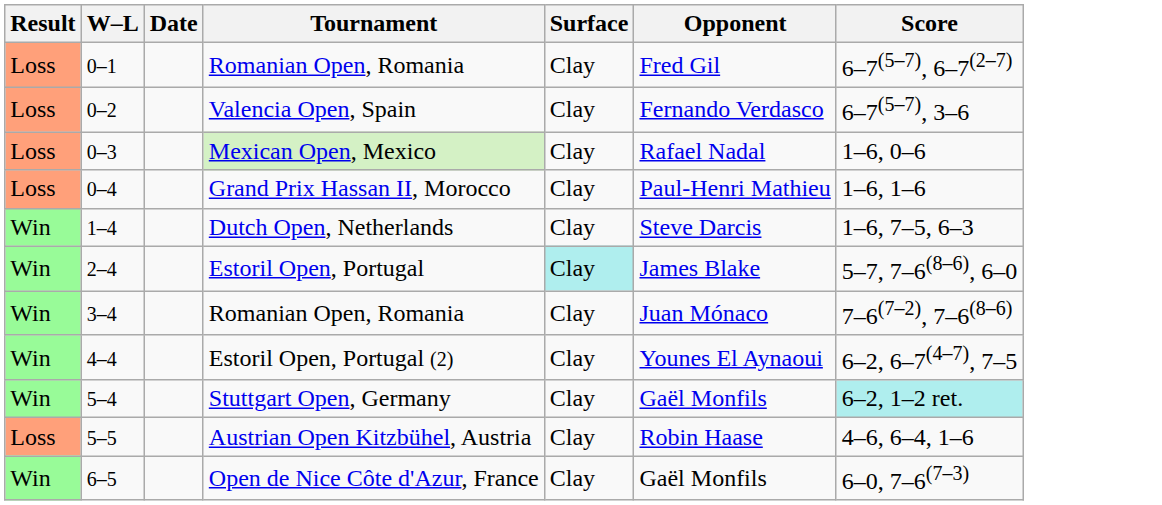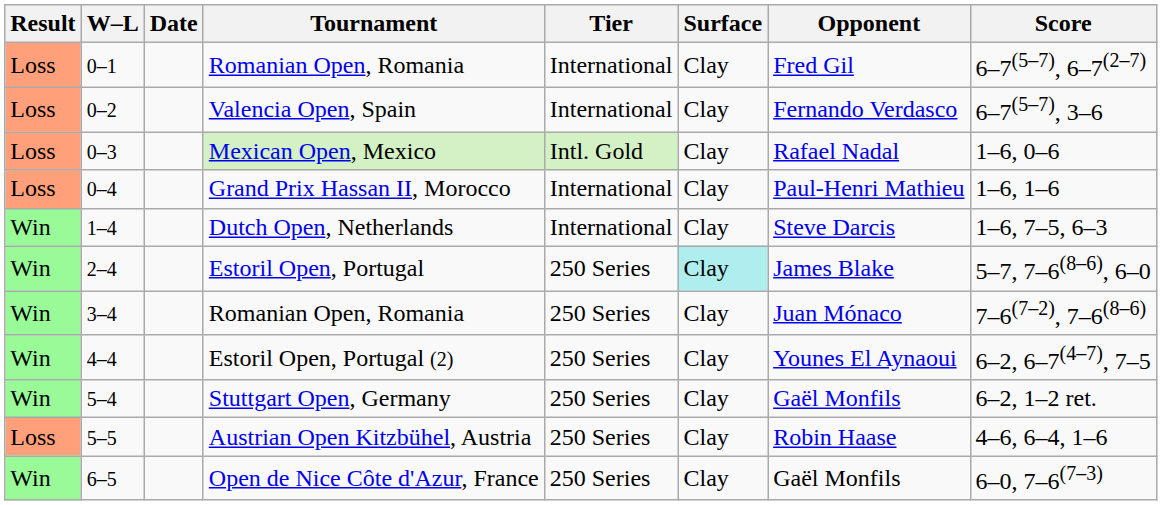 <table class="sortable wikitable">
 <tr>
 <th>Result</th>
 <th class="unsortable">W–L</th>
 <th>Date</th>
 <th>Tournament</th>
+<th>Tier</th>
 <th>Surface</th>
 <th>Opponent</th>
 <th class="unsortable">Score</th>
 </tr>
 <tr>
 <td bgcolor=FFA07A>Loss</td>
 <td><small>0–1</small></td>
 <td><a href='#'></a></td>
 <td><a href='#'>Romanian Open</a>, Romania</td>
+<td>International</td>
 <td>Clay</td>
 <td> <a href='#'>Fred Gil</a></td>
 <td>6–7<sup>(5–7)</sup>, 6–7<sup>(2–7)</sup></td>
 </tr>
 <tr>
 <td bgcolor=FFA07A>Loss</td>
 <td><small>0–2</small></td>
 <td><a href='#'></a></td>
 <td><a href='#'>Valencia Open</a>, Spain</td>
+<td>International</td>
 <td>Clay</td>
 <td> <a href='#'>Fernando Verdasco</a></td>
 <td>6–7<sup>(5–7)</sup>, 3–6</td>
 </tr>
 <tr>
 <td bgcolor=FFA07A>Loss</td>
 <td><small>0–3</small></td>
 <td><a href='#'></a></td>
 <td style="background:#D4F1C5;"><a href='#'>Mexican Open</a>, Mexico</td>
+<td style="background:#D4F1C5;">Intl. Gold</td>
 <td>Clay</td>
 <td> <a href='#'>Rafael Nadal</a></td>
 <td>1–6, 0–6</td>
 </tr>
 <tr>
 <td bgcolor=FFA07A>Loss</td>
 <td><small>0–4</small></td>
 <td><a href='#'></a></td>
 <td><a href='#'>Grand Prix Hassan II</a>, Morocco</td>
+<td>International</td>
 <td>Clay</td>
 <td> <a href='#'>Paul-Henri Mathieu</a></td>
 <td>1–6, 1–6</td>
 </tr>
 <tr>
 <td bgcolor=98FB98>Win</td>
 <td><small>1–4</small></td>
 <td><a href='#'></a></td>
 <td><a href='#'>Dutch Open</a>, Netherlands</td>
+<td>International</td>
 <td>Clay</td>
 <td> <a href='#'>Steve Darcis</a></td>
 <td>1–6, 7–5, 6–3</td>
 </tr>
 <tr>
 <td bgcolor=98FB98>Win</td>
 <td><small>2–4</small></td>
 <td><a href='#'></a></td>
 <td><a href='#'>Estoril Open</a>, Portugal</td>
+<td>250 Series</td>
 <td style="background: paleturquoise;">Clay</td>
 <td> <a href='#'>James Blake</a></td>
 <td>5–7, 7–6<sup>(8–6)</sup>, 6–0</td>
 </tr>
 <tr>
 <td bgcolor=98FB98>Win</td>
 <td><small>3–4</small></td>
 <td><a href='#'></a></td>
 <td>Romanian Open, Romania</td>
+<td>250 Series</td>
 <td>Clay</td>
 <td> <a href='#'>Juan Mónaco</a></td>
 <td>7–6<sup>(7–2)</sup>, 7–6<sup>(8–6)</sup></td>
 </tr>
 <tr>
 <td bgcolor=98FB98>Win</td>
 <td><small>4–4</small></td>
 <td><a href='#'></a></td>
 <td>Estoril Open, Portugal <small>(2)</small></td>
+<td>250 Series</td>
 <td>Clay</td>
 <td> <a href='#'>Younes El Aynaoui</a></td>
 <td>6–2, 6–7<sup>(4–7)</sup>, 7–5</td>
 </tr>
 <tr>
 <td bgcolor=98FB98>Win</td>
 <td><small>5–4</small></td>
 <td><a href='#'></a></td>
 <td><a href='#'>Stuttgart Open</a>, Germany</td>
+<td>250 Series</td>
 <td>Clay</td>
 <td> <a href='#'>Gaël Monfils</a></td>
-<td style="background: paleturquoise;">6–2, 1–2 ret.</td>
+<td>6–2, 1–2 ret.</td>
 </tr>
 <tr>
 <td bgcolor=FFA07A>Loss</td>
 <td><small>5–5</small></td>
 <td><a href='#'></a></td>
 <td><a href='#'>Austrian Open Kitzbühel</a>, Austria</td>
+<td>250 Series</td>
 <td>Clay</td>
 <td> <a href='#'>Robin Haase</a></td>
 <td>4–6, 6–4, 1–6</td>
 </tr>
 <tr>
 <td bgcolor=98FB98>Win</td>
 <td><small>6–5</small></td>
 <td><a href='#'></a></td>
 <td><a href='#'>Open de Nice Côte d'Azur</a>, France</td>
+<td>250 Series</td>
 <td>Clay</td>
 <td> Gaël Monfils</td>
 <td>6–0, 7–6<sup>(7–3)</sup></td>
 </tr>
 </table>
